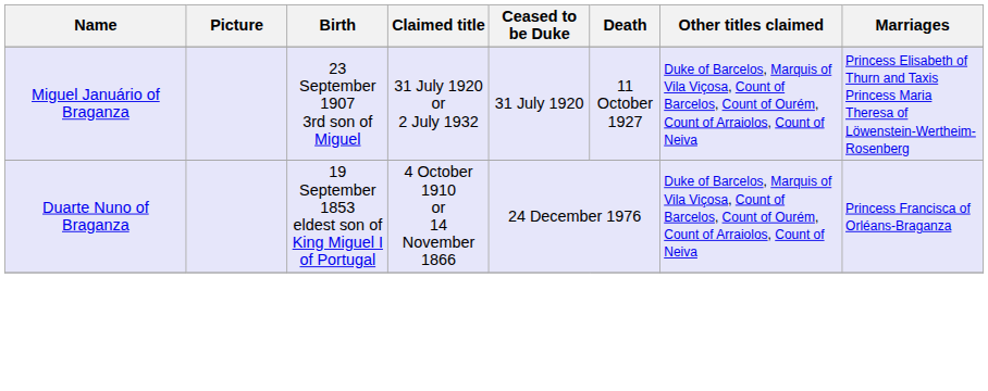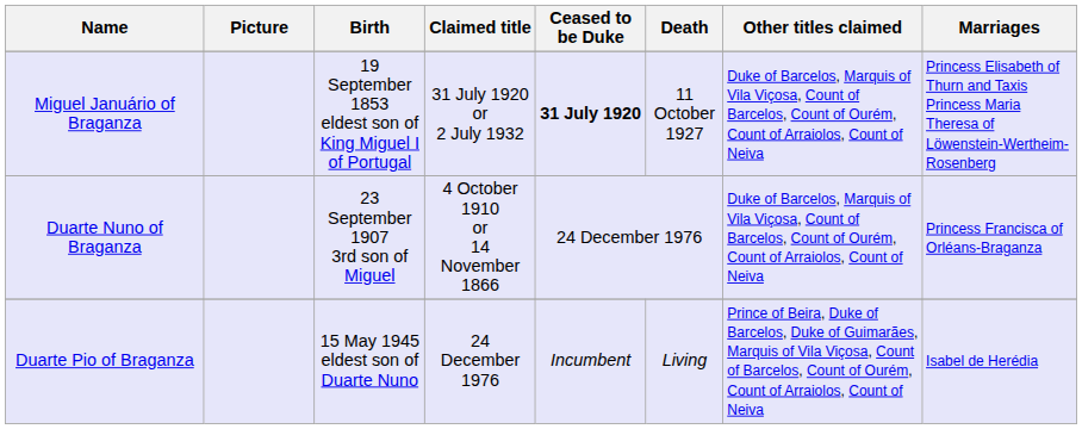 <table width=1000px class="wikitable">
 <tr>
 <th width=18%>Name</th>
 <th width=10%>Picture</th>
 <th width=10%>Birth</th>
 <th width=10%>Claimed title</th>
 <th width=10%>Ceased to be Duke</th>
 <th width=7%>Death</th>
 <th width=18%>Other titles claimed</th>
 <th width=14%>Marriages</th>
 </tr>
 <tr>
 </tr>
 <tr bgcolor=#E6E6FA>
 <td align="center"><a href='#'>Miguel Januário of Braganza</a></td>
 <td align="center"></td>
-<td align="center">23 September 1907<br>3rd son of <a href='#'>Miguel</a></td>
+<td align="center">19 September 1853<br>eldest son of <a href='#'>King Miguel I of Portugal</a></td>
 <td align="center">31 July 1920<br>or<br>2 July 1932</td>
-<td align="center">31 July 1920</td>
+<td align="center"><strong>31 July 1920</strong></td>
 <td align="center">11 October 1927</td>
 <td align="left"><small><a href='#'>Duke of Barcelos</a>, <a href='#'>Marquis of Vila Viçosa</a>, <a href='#'>Count of Barcelos</a>, <a href='#'>Count of Ourém</a>, <a href='#'>Count of Arraiolos</a>, <a href='#'>Count of Neiva</a></small></td>
 <td align="left"><small><a href='#'>Princess Elisabeth of Thurn and Taxis</a></small><br><small><a href='#'>Princess Maria Theresa of Löwenstein-Wertheim-Rosenberg</a></small></td>
 </tr>
 <tr>
 </tr>
 <tr bgcolor=#E6E6FA>
 <td align="center"><a href='#'>Duarte Nuno of Braganza</a></td>
 <td align="center"></td>
-<td align="center">19 September 1853<br>eldest son of <a href='#'>King Miguel I of Portugal</a></td>
+<td align="center">23 September 1907<br>3rd son of <a href='#'>Miguel</a></td>
 <td align="center">4 October 1910<br>or<br>14 November 1866</td>
 <td align="center" colspan="2">24 December 1976</td>
 <td align="left"><small><a href='#'>Duke of Barcelos</a>, <a href='#'>Marquis of Vila Viçosa</a>, <a href='#'>Count of Barcelos</a>, <a href='#'>Count of Ourém</a>, <a href='#'>Count of Arraiolos</a>, <a href='#'>Count of Neiva</a></small></td>
 <td align="left"><small><a href='#'>Princess Francisca of Orléans-Braganza</a></small></td>
 </tr>
 <tr>
 </tr>
+<tr bgcolor=#E6E6FA>
+<td align="center"><a href='#'>Duarte Pio of Braganza</a></td>
+<td align="center"></td>
+<td align="center">15 May 1945<br>eldest son of <a href='#'>Duarte Nuno</a></td>
+<td align="center">24 December 1976</td>
+<td align="center"><em>Incumbent</em></td>
+<td align="center"><em>Living</em></td>
+<td align="left"><small><a href='#'>Prince of Beira</a>, <a href='#'>Duke of Barcelos</a>, <a href='#'>Duke of Guimarães</a>, <a href='#'>Marquis of Vila Viçosa</a>, <a href='#'>Count of Barcelos</a>, <a href='#'>Count of Ourém</a>, <a href='#'>Count of Arraiolos</a>, <a href='#'>Count of Neiva</a></small></td>
+<td align="left"><small><a href='#'>Isabel de Herédia</a></small></td>
+</tr>
 </table>
